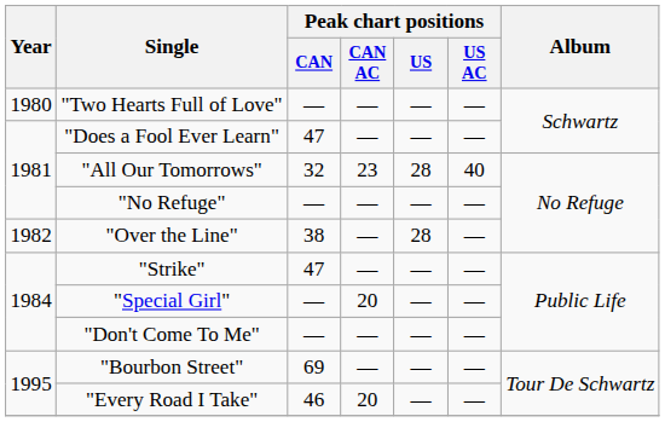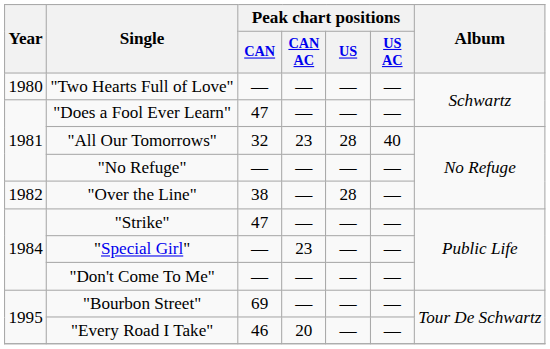 <table class="wikitable" style="text-align:center;">
 <tr>
 <th rowspan="2">Year</th>
 <th rowspan="2">Single</th>
 <th colspan="4">Peak chart positions</th>
 <th rowspan="2">Album</th>
 </tr>
 <tr style="font-size:smaller;">
 <th width="35"><a href='#'>CAN</a><br></th>
 <th width="35"><a href='#'>CAN<br>AC</a><br></th>
 <th width="35"><a href='#'>US</a></th>
 <th width="35"><a href='#'>US<br>AC</a></th>
 </tr>
 <tr>
 <td rowspan=1>1980</td>
 <td align="center">"Two Hearts Full of Love"</td>
 <td align="center">—</td>
 <td align="center">—</td>
 <td align="center">—</td>
 <td align="center">—</td>
 <td rowspan="2"><em>Schwartz</em></td>
 </tr>
 <tr>
 <td rowspan=3>1981</td>
 <td align="center">"Does a Fool Ever Learn"</td>
 <td align="center">47</td>
 <td align="center">—</td>
 <td align="center">—</td>
 <td align="center">—</td>
 </tr>
 <tr>
 <td align="center">"All Our Tomorrows"</td>
 <td align="center">32</td>
 <td align="center">23</td>
 <td align="center">28</td>
 <td align="center">40</td>
 <td rowspan="3"><em>No Refuge</em></td>
 </tr>
 <tr>
 <td align="center">"No Refuge"</td>
 <td align="center">—</td>
 <td align="center">—</td>
 <td align="center">—</td>
 <td align="center">—</td>
 </tr>
 <tr>
 <td rowspan=1>1982</td>
 <td align="center">"Over the Line"</td>
 <td align="center">38</td>
 <td align="center">—</td>
 <td align="center">28</td>
 <td align="center">—</td>
 </tr>
 <tr>
 <td rowspan=3>1984</td>
 <td align="center">"Strike"</td>
 <td align="center">47</td>
 <td align="center">—</td>
 <td align="center">—</td>
 <td align="center">—</td>
 <td rowspan="3"><em>Public Life</em></td>
 </tr>
 <tr>
 <td align="center">"<a href='#'>Special Girl</a>"</td>
 <td align="center">—</td>
-<td align="center">20</td>
+<td align="center">23</td>
 <td align="center">—</td>
 <td align="center">—</td>
 </tr>
 <tr>
 <td align="center">"Don't Come To Me"</td>
 <td align="center">—</td>
 <td align="center">—</td>
 <td align="center">—</td>
 <td align="center">—</td>
 </tr>
 <tr>
 <td rowspan=2>1995</td>
 <td align="center">"Bourbon Street"</td>
 <td align="center">69</td>
 <td align="center">—</td>
 <td align="center">—</td>
 <td align="center">—</td>
 <td rowspan="2"><em>Tour De Schwartz</em></td>
 </tr>
 <tr>
 <td align="center">"Every Road I Take"</td>
 <td align="center">46</td>
 <td align="center">20</td>
 <td align="center">—</td>
 <td align="center">—</td>
 </tr>
 <tr>
 </tr>
 </table>
